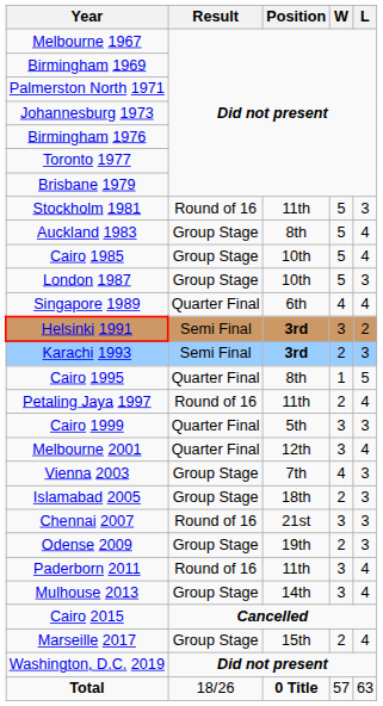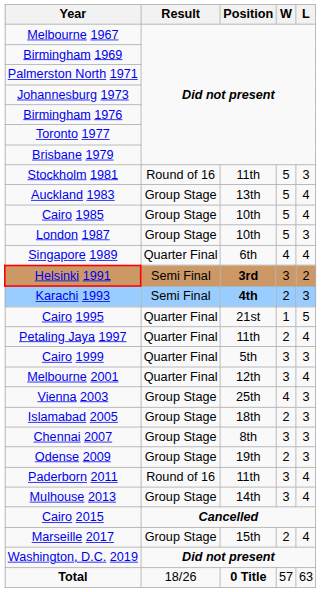 <table class="wikitable" style="text-align: center;">
 <tr>
 <th>Year</th>
 <th>Result</th>
 <th>Position</th>
 <th>W</th>
 <th>L</th>
 </tr>
 <tr>
 <td> <a href='#'>Melbourne</a> <a href='#'>1967</a></td>
 <td rowspan="7" colspan="4" align="center"><strong><em>Did not present</em></strong></td>
 </tr>
 <tr>
 <td> <a href='#'>Birmingham</a> <a href='#'>1969</a></td>
 </tr>
 <tr>
 <td> <a href='#'>Palmerston North</a> <a href='#'>1971</a></td>
 </tr>
 <tr>
 <td> <a href='#'>Johannesburg</a> <a href='#'>1973</a></td>
 </tr>
 <tr>
 <td> <a href='#'>Birmingham</a> <a href='#'>1976</a></td>
 </tr>
 <tr>
 <td> <a href='#'>Toronto</a> <a href='#'>1977</a></td>
 </tr>
 <tr>
 <td> <a href='#'>Brisbane</a> <a href='#'>1979</a></td>
 </tr>
 <tr>
 <td> <a href='#'>Stockholm</a> <a href='#'>1981</a></td>
 <td>Round of 16</td>
 <td>11th</td>
 <td>5</td>
 <td>3</td>
 </tr>
 <tr>
 <td> <a href='#'>Auckland</a> <a href='#'>1983</a></td>
 <td>Group Stage</td>
-<td>8th</td>
+<td>13th</td>
 <td>5</td>
 <td>4</td>
 </tr>
 <tr>
 <td> <a href='#'>Cairo</a> <a href='#'>1985</a></td>
 <td>Group Stage</td>
 <td>10th</td>
 <td>5</td>
 <td>4</td>
 </tr>
 <tr>
 <td> <a href='#'>London</a> <a href='#'>1987</a></td>
 <td>Group Stage</td>
 <td>10th</td>
 <td>5</td>
 <td>3</td>
 </tr>
 <tr>
 <td> <a href='#'>Singapore</a> <a href='#'>1989</a></td>
 <td>Quarter Final</td>
 <td>6th</td>
 <td>4</td>
 <td>4</td>
 </tr>
 <tr style="background:#c96;">
 <td style="border: 2px solid red"> <a href='#'>Helsinki</a> <a href='#'>1991</a></td>
 <td>Semi Final</td>
 <td><strong>3rd</strong></td>
 <td>3</td>
 <td>2</td>
 </tr>
 <tr style="background:#9acdff;">
 <td> <a href='#'>Karachi</a> <a href='#'>1993</a></td>
 <td>Semi Final</td>
-<td><strong>3rd</strong></td>
+<td><strong>4th</strong></td>
 <td>2</td>
 <td>3</td>
 </tr>
 <tr>
 <td> <a href='#'>Cairo</a> <a href='#'>1995</a></td>
 <td>Quarter Final</td>
-<td>8th</td>
+<td>21st</td>
 <td>1</td>
 <td>5</td>
 </tr>
 <tr>
 <td> <a href='#'>Petaling Jaya</a> <a href='#'>1997</a></td>
-<td>Round of 16</td>
+<td>Quarter Final</td>
 <td>11th</td>
 <td>2</td>
 <td>4</td>
 </tr>
 <tr>
 <td> <a href='#'>Cairo</a> <a href='#'>1999</a></td>
 <td>Quarter Final</td>
 <td>5th</td>
 <td>3</td>
 <td>3</td>
 </tr>
 <tr>
 <td> <a href='#'>Melbourne</a> <a href='#'>2001</a></td>
 <td>Quarter Final</td>
 <td>12th</td>
 <td>3</td>
 <td>4</td>
 </tr>
 <tr>
 <td> <a href='#'>Vienna</a> <a href='#'>2003</a></td>
 <td>Group Stage</td>
-<td>7th</td>
+<td>25th</td>
 <td>4</td>
 <td>3</td>
 </tr>
 <tr>
 <td> <a href='#'>Islamabad</a> <a href='#'>2005</a></td>
 <td>Group Stage</td>
 <td>18th</td>
 <td>2</td>
 <td>3</td>
 </tr>
 <tr>
 <td> <a href='#'>Chennai</a> <a href='#'>2007</a></td>
-<td>Round of 16</td>
-<td>21st</td>
+<td>Group Stage</td>
+<td>8th</td>
 <td>3</td>
 <td>3</td>
 </tr>
 <tr>
 <td> <a href='#'>Odense</a> <a href='#'>2009</a></td>
 <td>Group Stage</td>
 <td>19th</td>
 <td>2</td>
 <td>3</td>
 </tr>
 <tr>
 <td> <a href='#'>Paderborn</a> <a href='#'>2011</a></td>
 <td>Round of 16</td>
 <td>11th</td>
 <td>3</td>
 <td>4</td>
 </tr>
 <tr>
 <td> <a href='#'>Mulhouse</a> <a href='#'>2013</a></td>
 <td>Group Stage</td>
 <td>14th</td>
 <td>3</td>
 <td>4</td>
 </tr>
 <tr>
 <td> <a href='#'>Cairo</a> <a href='#'>2015</a></td>
 <td rowspan="1" colspan="4" align="center"><strong><em>Cancelled</em></strong></td>
 </tr>
 <tr>
 <td> <a href='#'>Marseille</a> <a href='#'>2017</a></td>
 <td>Group Stage</td>
 <td>15th</td>
 <td>2</td>
 <td>4</td>
 </tr>
 <tr>
 <td> <a href='#'>Washington, D.C.</a> <a href='#'>2019</a></td>
 <td colspan="4" align="center"><strong><em>Did not present</em></strong></td>
 </tr>
 <tr>
 <td><strong>Total</strong></td>
 <td>18/26</td>
 <td><strong>0 Title</strong></td>
 <td>57</td>
 <td>63</td>
 </tr>
 </table>
